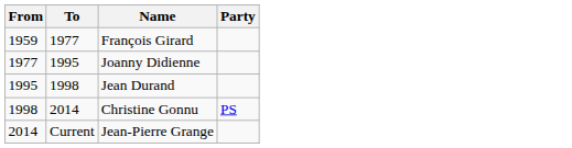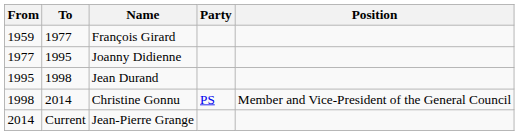 <table class="wikitable">
 <tr>
 <th>From</th>
 <th>To</th>
 <th>Name</th>
 <th>Party</th>
+<th>Position</th>
 </tr>
 <tr>
 <td>1959</td>
 <td>1977</td>
 <td>François Girard</td>
+<td></td>
 <td></td>
 </tr>
 <tr>
 <td>1977</td>
 <td>1995</td>
 <td>Joanny Didienne</td>
 <td></td>
+<td></td>
 </tr>
 <tr>
 <td>1995</td>
 <td>1998</td>
 <td>Jean Durand</td>
+<td></td>
 <td></td>
 </tr>
 <tr>
 <td>1998</td>
 <td>2014</td>
 <td>Christine Gonnu</td>
 <td><a href='#'>PS</a></td>
+<td>Member and Vice-President of the General Council</td>
 </tr>
 <tr>
 <td>2014</td>
 <td>Current</td>
 <td>Jean-Pierre Grange</td>
 <td></td>
+<td></td>
 </tr>
 </table>
